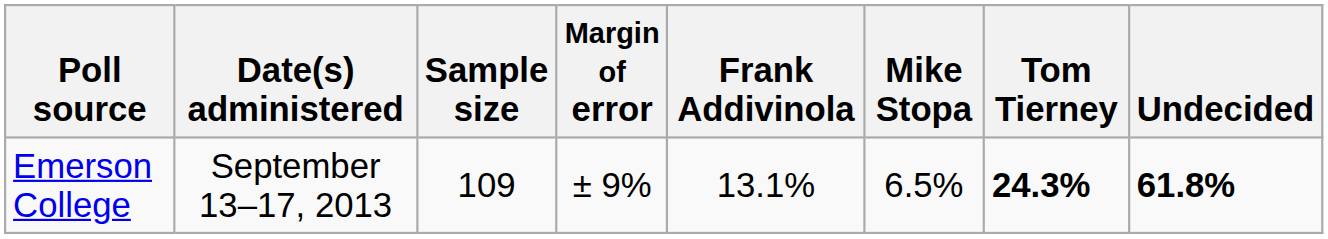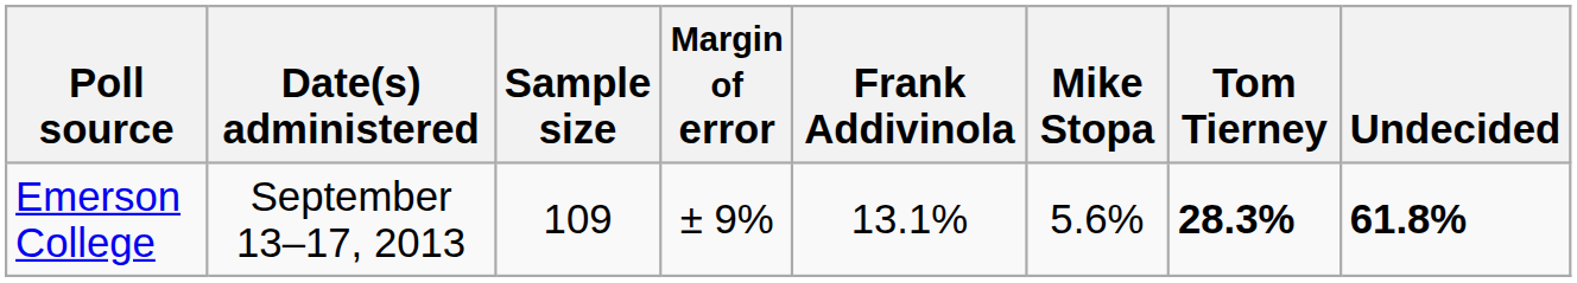 <table class="wikitable">
 <tr valign= bottom>
 <th style="width:170px;">Poll source</th>
 <th style="width:175px;">Date(s)<br>administered</th>
 <th class=small>Sample<br>size</th>
 <th style="width:50px;"><small>Margin of</small><br>error</th>
 <th style="width:100px;">Frank<br>Addivinola</th>
 <th style="width:100px;">Mike<br>Stopa</th>
 <th style="width:100px;">Tom<br>Tierney</th>
 <th>Undecided</th>
 </tr>
 <tr>
 <td><a href='#'>Emerson College</a></td>
 <td align=center>September 13–17, 2013</td>
 <td align=center>109</td>
 <td align=center>± 9%</td>
 <td align=center>13.1%</td>
-<td align=center>6.5%</td>
-<td><strong>24.3%</strong></td>
+<td align=center>5.6%</td>
+<td><strong>28.3%</strong></td>
 <td><strong>61.8%</strong></td>
 </tr>
 </table>
